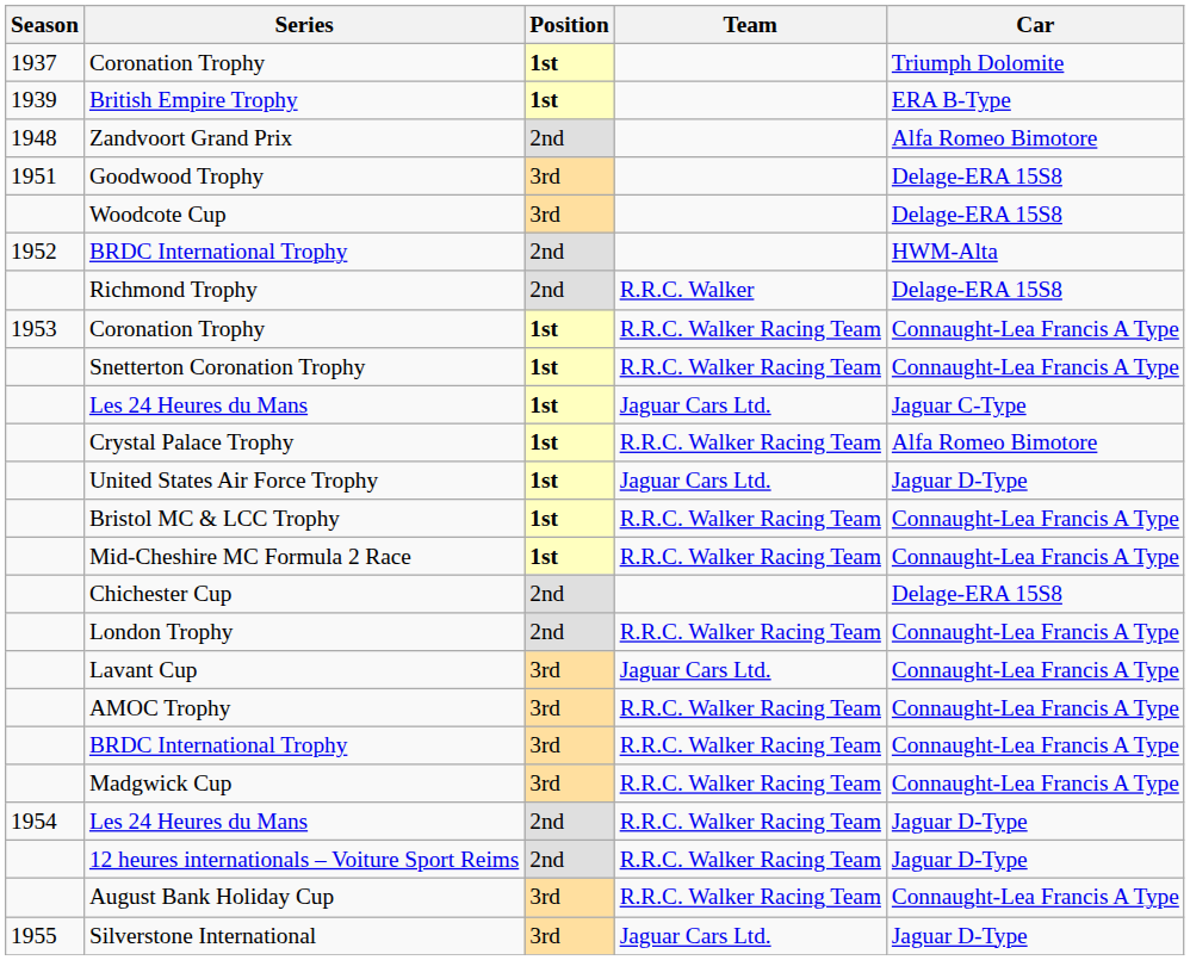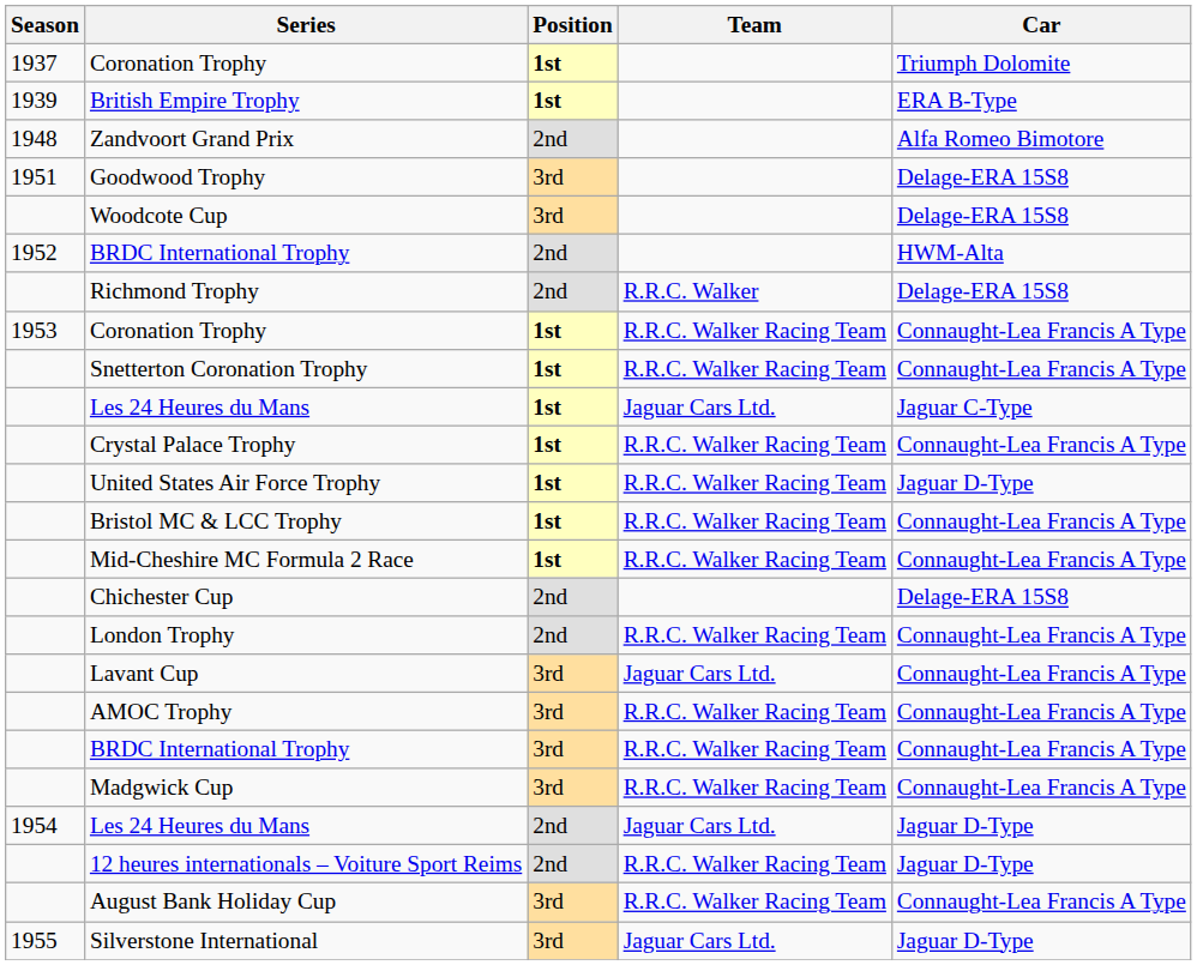 <table class="wikitable" style="font-size: 95%;">
 <tr>
 <th>Season</th>
 <th>Series</th>
 <th>Position</th>
 <th>Team</th>
 <th>Car</th>
 </tr>
 <tr>
 <td>1937</td>
 <td>Coronation Trophy  </td>
 <td style="background:#ffffbf;"><strong>1st</strong></td>
 <td></td>
 <td><a href='#'>Triumph Dolomite</a></td>
 </tr>
 <tr>
 <td>1939</td>
 <td><a href='#'>British Empire Trophy</a>  </td>
 <td style="background:#ffffbf;"><strong>1st</strong></td>
 <td></td>
 <td><a href='#'>ERA B-Type</a></td>
 </tr>
 <tr>
 <td>1948</td>
 <td>Zandvoort Grand Prix  </td>
 <td style="background:#dfdfdf;">2nd</td>
 <td></td>
 <td><a href='#'>Alfa Romeo Bimotore</a></td>
 </tr>
 <tr>
 <td>1951</td>
 <td>Goodwood Trophy  </td>
 <td style="background:#ffdf9f;">3rd</td>
 <td></td>
 <td><a href='#'>Delage-ERA 15S8</a></td>
 </tr>
 <tr>
 <td></td>
 <td>Woodcote Cup </td>
 <td style="background:#ffdf9f;">3rd</td>
 <td></td>
 <td><a href='#'>Delage-ERA 15S8</a></td>
 </tr>
 <tr>
 <td>1952</td>
 <td><a href='#'>BRDC International Trophy</a>  </td>
 <td style="background:#dfdfdf;">2nd</td>
 <td></td>
 <td><a href='#'>HWM-Alta</a></td>
 </tr>
 <tr>
 <td></td>
 <td>Richmond Trophy  </td>
 <td style="background:#dfdfdf;">2nd</td>
 <td><a href='#'>R.R.C. Walker</a></td>
 <td><a href='#'>Delage-ERA 15S8</a></td>
 </tr>
 <tr>
 <td>1953</td>
 <td>Coronation Trophy  </td>
 <td style="background:#ffffbf;"><strong>1st</strong></td>
 <td><a href='#'>R.R.C. Walker Racing Team</a></td>
 <td><a href='#'>Connaught-Lea Francis A Type</a></td>
 </tr>
 <tr>
 <td></td>
 <td>Snetterton Coronation Trophy  </td>
 <td style="background:#ffffbf;"><strong>1st</strong></td>
 <td><a href='#'>R.R.C. Walker Racing Team</a></td>
 <td><a href='#'>Connaught-Lea Francis A Type</a></td>
 </tr>
 <tr>
 <td></td>
 <td><a href='#'>Les 24 Heures du Mans</a>  </td>
 <td style="background:#ffffbf;"><strong>1st</strong></td>
 <td><a href='#'>Jaguar Cars Ltd.</a></td>
 <td><a href='#'>Jaguar C-Type</a></td>
 </tr>
 <tr>
 <td></td>
 <td>Crystal Palace Trophy  </td>
 <td style="background:#ffffbf;"><strong>1st</strong></td>
 <td><a href='#'>R.R.C. Walker Racing Team</a></td>
-<td><a href='#'>Alfa Romeo Bimotore</a></td>
+<td><a href='#'>Connaught-Lea Francis A Type</a></td>
 </tr>
 <tr>
 <td></td>
 <td>United States Air Force Trophy  </td>
 <td style="background:#ffffbf;"><strong>1st</strong></td>
-<td><a href='#'>Jaguar Cars Ltd.</a></td>
+<td><a href='#'>R.R.C. Walker Racing Team</a></td>
 <td><a href='#'>Jaguar D-Type</a></td>
 </tr>
 <tr>
 <td></td>
 <td>Bristol MC & LCC Trophy  </td>
 <td style="background:#ffffbf;"><strong>1st</strong></td>
 <td><a href='#'>R.R.C. Walker Racing Team</a></td>
 <td><a href='#'>Connaught-Lea Francis A Type</a></td>
 </tr>
 <tr>
 <td></td>
 <td>Mid-Cheshire MC Formula 2 Race  </td>
 <td style="background:#ffffbf;"><strong>1st</strong></td>
 <td><a href='#'>R.R.C. Walker Racing Team</a></td>
 <td><a href='#'>Connaught-Lea Francis A Type</a></td>
 </tr>
 <tr>
 <td></td>
 <td>Chichester Cup</td>
 <td style="background:#dfdfdf;">2nd</td>
 <td></td>
 <td><a href='#'>Delage-ERA 15S8</a></td>
 </tr>
 <tr>
 <td></td>
 <td>London Trophy</td>
 <td style="background:#dfdfdf;">2nd</td>
 <td><a href='#'>R.R.C. Walker Racing Team</a></td>
 <td><a href='#'>Connaught-Lea Francis A Type</a></td>
 </tr>
 <tr>
 <td></td>
 <td>Lavant Cup</td>
 <td style="background:#ffdf9f;">3rd</td>
 <td><a href='#'>Jaguar Cars Ltd.</a></td>
 <td><a href='#'>Connaught-Lea Francis A Type</a></td>
 </tr>
 <tr>
 <td></td>
 <td>AMOC Trophy  </td>
 <td style="background:#ffdf9f;">3rd</td>
 <td><a href='#'>R.R.C. Walker Racing Team</a></td>
 <td><a href='#'>Connaught-Lea Francis A Type</a></td>
 </tr>
 <tr>
 <td></td>
 <td><a href='#'>BRDC International Trophy</a>  </td>
 <td style="background:#ffdf9f;">3rd</td>
 <td><a href='#'>R.R.C. Walker Racing Team</a></td>
 <td><a href='#'>Connaught-Lea Francis A Type</a></td>
 </tr>
 <tr>
 <td></td>
 <td>Madgwick Cup  </td>
 <td style="background:#ffdf9f;">3rd</td>
 <td><a href='#'>R.R.C. Walker Racing Team</a></td>
 <td><a href='#'>Connaught-Lea Francis A Type</a></td>
 </tr>
 <tr>
 <td>1954</td>
 <td><a href='#'>Les 24 Heures du Mans</a></td>
 <td style="background:#dfdfdf;">2nd</td>
-<td><a href='#'>R.R.C. Walker Racing Team</a></td>
+<td><a href='#'>Jaguar Cars Ltd.</a></td>
 <td><a href='#'>Jaguar D-Type</a></td>
 </tr>
 <tr>
 <td></td>
 <td><a href='#'>12 heures internationals – Voiture Sport Reims</a></td>
 <td style="background:#dfdfdf;">2nd</td>
 <td><a href='#'>R.R.C. Walker Racing Team</a></td>
 <td><a href='#'>Jaguar D-Type</a></td>
 </tr>
 <tr>
 <td></td>
 <td>August Bank Holiday Cup  </td>
 <td style="background:#ffdf9f;">3rd</td>
 <td><a href='#'>R.R.C. Walker Racing Team</a></td>
 <td><a href='#'>Connaught-Lea Francis A Type</a></td>
 </tr>
 <tr>
 <td>1955</td>
 <td>Silverstone International  </td>
 <td style="background:#ffdf9f;">3rd</td>
 <td><a href='#'>Jaguar Cars Ltd.</a></td>
 <td><a href='#'>Jaguar D-Type</a></td>
 </tr>
 </table>
